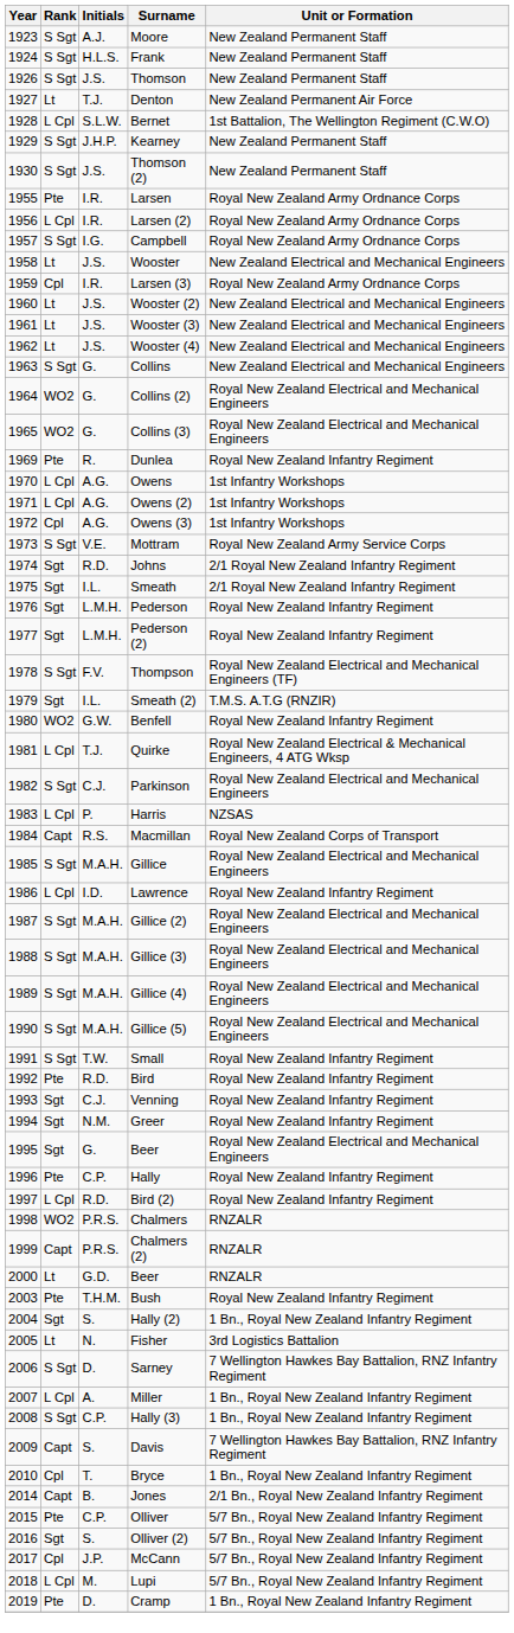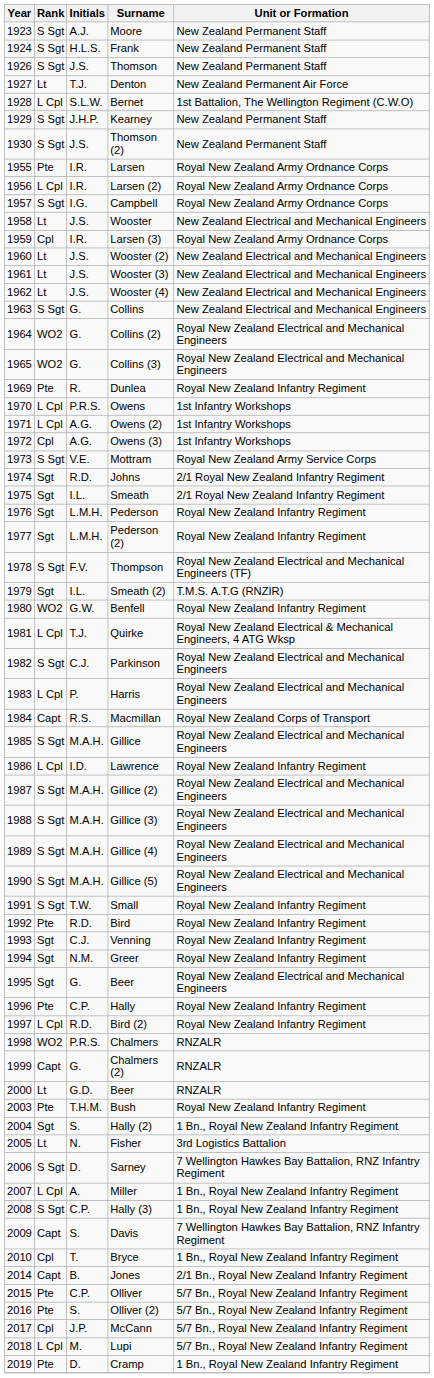 <table class="wikitable sortable collapsible"">
 <tr>
 <th scope="row">Year</th>
 <th scope="row">Rank</th>
 <th scope="row">Initials</th>
 <th scope="row">Surname</th>
 <th scope="row">Unit or Formation</th>
 </tr>
 <tr>
 <td>1923</td>
 <td>S Sgt</td>
 <td>A.J.</td>
 <td>Moore</td>
 <td>New Zealand Permanent Staff</td>
 </tr>
 <tr>
 <td>1924</td>
 <td>S Sgt</td>
 <td>H.L.S.</td>
 <td>Frank</td>
 <td>New Zealand Permanent Staff</td>
 </tr>
 <tr>
 <td>1926</td>
 <td>S Sgt</td>
 <td>J.S.</td>
 <td>Thomson</td>
 <td>New Zealand Permanent Staff</td>
 </tr>
 <tr>
 <td>1927</td>
 <td>Lt</td>
 <td>T.J.</td>
 <td>Denton</td>
 <td>New Zealand Permanent Air Force</td>
 </tr>
 <tr>
 <td>1928</td>
 <td>L Cpl</td>
 <td>S.L.W.</td>
 <td>Bernet</td>
 <td>1st Battalion, The Wellington Regiment (C.W.O)</td>
 </tr>
 <tr>
 <td>1929</td>
 <td>S Sgt</td>
 <td>J.H.P.</td>
 <td>Kearney</td>
 <td>New Zealand Permanent Staff</td>
 </tr>
 <tr>
 <td>1930</td>
 <td>S Sgt</td>
 <td>J.S.</td>
 <td>Thomson (2)</td>
 <td>New Zealand Permanent Staff</td>
 </tr>
 <tr>
 <td>1955</td>
 <td>Pte</td>
 <td>I.R.</td>
 <td>Larsen</td>
 <td>Royal New Zealand Army Ordnance Corps</td>
 </tr>
 <tr>
 <td>1956</td>
 <td>L Cpl</td>
 <td>I.R.</td>
 <td>Larsen (2)</td>
 <td>Royal New Zealand Army Ordnance Corps</td>
 </tr>
 <tr>
 <td>1957</td>
 <td>S Sgt</td>
 <td>I.G.</td>
 <td>Campbell</td>
 <td>Royal New Zealand Army Ordnance Corps</td>
 </tr>
 <tr>
 <td>1958</td>
 <td>Lt</td>
 <td>J.S.</td>
 <td>Wooster</td>
 <td>New Zealand Electrical and Mechanical Engineers</td>
 </tr>
 <tr>
 <td>1959</td>
 <td>Cpl</td>
 <td>I.R.</td>
 <td>Larsen (3)</td>
 <td>Royal New Zealand Army Ordnance Corps</td>
 </tr>
 <tr>
 <td>1960</td>
 <td>Lt</td>
 <td>J.S.</td>
 <td>Wooster (2)</td>
 <td>New Zealand Electrical and Mechanical Engineers</td>
 </tr>
 <tr>
 <td>1961</td>
 <td>Lt</td>
 <td>J.S.</td>
 <td>Wooster (3)</td>
 <td>New Zealand Electrical and Mechanical Engineers</td>
 </tr>
 <tr>
 <td>1962</td>
 <td>Lt</td>
 <td>J.S.</td>
 <td>Wooster (4)</td>
 <td>New Zealand Electrical and Mechanical Engineers</td>
 </tr>
 <tr>
 <td>1963</td>
 <td>S Sgt</td>
 <td>G.</td>
 <td>Collins</td>
 <td>New Zealand Electrical and Mechanical Engineers</td>
 </tr>
 <tr>
 <td>1964</td>
 <td>WO2</td>
 <td>G.</td>
 <td>Collins (2)</td>
 <td>Royal New Zealand Electrical and Mechanical Engineers</td>
 </tr>
 <tr>
 <td>1965</td>
 <td>WO2</td>
 <td>G.</td>
 <td>Collins (3)</td>
 <td>Royal New Zealand Electrical and Mechanical Engineers</td>
 </tr>
 <tr>
 <td>1969</td>
 <td>Pte</td>
 <td>R.</td>
 <td>Dunlea</td>
 <td>Royal New Zealand Infantry Regiment</td>
 </tr>
 <tr>
 <td>1970</td>
 <td>L Cpl</td>
-<td>A.G.</td>
+<td>P.R.S.</td>
 <td>Owens</td>
 <td>1st Infantry Workshops</td>
 </tr>
 <tr>
 <td>1971</td>
 <td>L Cpl</td>
 <td>A.G.</td>
 <td>Owens (2)</td>
 <td>1st Infantry Workshops</td>
 </tr>
 <tr>
 <td>1972</td>
 <td>Cpl</td>
 <td>A.G.</td>
 <td>Owens (3)</td>
 <td>1st Infantry Workshops</td>
 </tr>
 <tr>
 <td>1973</td>
 <td>S Sgt</td>
 <td>V.E.</td>
 <td>Mottram</td>
 <td>Royal New Zealand Army Service Corps</td>
 </tr>
 <tr>
 <td>1974</td>
 <td>Sgt</td>
 <td>R.D.</td>
 <td>Johns</td>
 <td>2/1 Royal New Zealand Infantry Regiment</td>
 </tr>
 <tr>
 <td>1975</td>
 <td>Sgt</td>
 <td>I.L.</td>
 <td>Smeath</td>
 <td>2/1 Royal New Zealand Infantry Regiment</td>
 </tr>
 <tr>
 <td>1976</td>
 <td>Sgt</td>
 <td>L.M.H.</td>
 <td>Pederson</td>
 <td>Royal New Zealand Infantry Regiment</td>
 </tr>
 <tr>
 <td>1977</td>
 <td>Sgt</td>
 <td>L.M.H.</td>
 <td>Pederson (2)</td>
 <td>Royal New Zealand Infantry Regiment</td>
 </tr>
 <tr>
 <td>1978</td>
 <td>S Sgt</td>
 <td>F.V.</td>
 <td>Thompson</td>
 <td>Royal New Zealand Electrical and Mechanical Engineers (TF)</td>
 </tr>
 <tr>
 <td>1979</td>
 <td>Sgt</td>
 <td>I.L.</td>
 <td>Smeath (2)</td>
 <td>T.M.S. A.T.G (RNZIR)</td>
 </tr>
 <tr>
 <td>1980</td>
 <td>WO2</td>
 <td>G.W.</td>
 <td>Benfell</td>
 <td>Royal New Zealand Infantry Regiment</td>
 </tr>
 <tr>
 <td>1981</td>
 <td>L Cpl</td>
 <td>T.J.</td>
 <td>Quirke</td>
 <td>Royal New Zealand Electrical & Mechanical Engineers, 4 ATG Wksp</td>
 </tr>
 <tr>
 <td>1982</td>
 <td>S Sgt</td>
 <td>C.J.</td>
 <td>Parkinson</td>
 <td>Royal New Zealand Electrical and Mechanical Engineers</td>
 </tr>
 <tr>
 <td>1983</td>
 <td>L Cpl</td>
 <td>P.</td>
 <td>Harris</td>
-<td>NZSAS</td>
+<td>Royal New Zealand Electrical and Mechanical Engineers</td>
 </tr>
 <tr>
 <td>1984</td>
 <td>Capt</td>
 <td>R.S.</td>
 <td>Macmillan</td>
 <td>Royal New Zealand Corps of Transport</td>
 </tr>
 <tr>
 <td>1985</td>
 <td>S Sgt</td>
 <td>M.A.H.</td>
 <td>Gillice</td>
 <td>Royal New Zealand Electrical and Mechanical Engineers</td>
 </tr>
 <tr>
 <td>1986</td>
 <td>L Cpl</td>
 <td>I.D.</td>
 <td>Lawrence</td>
 <td>Royal New Zealand Infantry Regiment</td>
 </tr>
 <tr>
 <td>1987</td>
 <td>S Sgt</td>
 <td>M.A.H.</td>
 <td>Gillice (2)</td>
 <td>Royal New Zealand Electrical and Mechanical Engineers</td>
 </tr>
 <tr>
 <td>1988</td>
 <td>S Sgt</td>
 <td>M.A.H.</td>
 <td>Gillice (3)</td>
 <td>Royal New Zealand Electrical and Mechanical Engineers</td>
 </tr>
 <tr>
 <td>1989</td>
 <td>S Sgt</td>
 <td>M.A.H.</td>
 <td>Gillice (4)</td>
 <td>Royal New Zealand Electrical and Mechanical Engineers</td>
 </tr>
 <tr>
 <td>1990</td>
 <td>S Sgt</td>
 <td>M.A.H.</td>
 <td>Gillice (5)</td>
 <td>Royal New Zealand Electrical and Mechanical Engineers</td>
 </tr>
 <tr>
 <td>1991</td>
 <td>S Sgt</td>
 <td>T.W.</td>
 <td>Small</td>
 <td>Royal New Zealand Infantry Regiment</td>
 </tr>
 <tr>
 <td>1992</td>
 <td>Pte</td>
 <td>R.D.</td>
 <td>Bird</td>
 <td>Royal New Zealand Infantry Regiment</td>
 </tr>
 <tr>
 <td>1993</td>
 <td>Sgt</td>
 <td>C.J.</td>
 <td>Venning</td>
 <td>Royal New Zealand Infantry Regiment</td>
 </tr>
 <tr>
 <td>1994</td>
 <td>Sgt</td>
 <td>N.M.</td>
 <td>Greer</td>
 <td>Royal New Zealand Infantry Regiment</td>
 </tr>
 <tr>
 <td>1995</td>
 <td>Sgt</td>
 <td>G.</td>
 <td>Beer</td>
 <td>Royal New Zealand Electrical and Mechanical Engineers</td>
 </tr>
 <tr>
 <td>1996</td>
 <td>Pte</td>
 <td>C.P.</td>
 <td>Hally</td>
 <td>Royal New Zealand Infantry Regiment</td>
 </tr>
 <tr>
 <td>1997</td>
 <td>L Cpl</td>
 <td>R.D.</td>
 <td>Bird (2)</td>
 <td>Royal New Zealand Infantry Regiment</td>
 </tr>
 <tr>
 <td>1998</td>
 <td>WO2</td>
 <td>P.R.S.</td>
 <td>Chalmers</td>
 <td>RNZALR</td>
 </tr>
 <tr>
 <td>1999</td>
 <td>Capt</td>
-<td>P.R.S.</td>
+<td>G.</td>
 <td>Chalmers (2)</td>
 <td>RNZALR</td>
 </tr>
 <tr>
 <td>2000</td>
 <td>Lt</td>
 <td>G.D.</td>
 <td>Beer</td>
 <td>RNZALR</td>
 </tr>
 <tr>
 <td>2003</td>
 <td>Pte</td>
 <td>T.H.M.</td>
 <td>Bush</td>
 <td>Royal New Zealand Infantry Regiment</td>
 </tr>
 <tr>
 <td>2004</td>
 <td>Sgt</td>
 <td>S.</td>
 <td>Hally (2)</td>
 <td>1 Bn., Royal New Zealand Infantry Regiment</td>
 </tr>
 <tr>
 <td>2005</td>
 <td>Lt</td>
 <td>N.</td>
 <td>Fisher</td>
 <td>3rd Logistics Battalion</td>
 </tr>
 <tr>
 <td>2006</td>
 <td>S Sgt</td>
 <td>D.</td>
 <td>Sarney</td>
 <td>7 Wellington Hawkes Bay Battalion, RNZ Infantry Regiment</td>
 </tr>
 <tr>
 <td>2007</td>
 <td>L Cpl</td>
 <td>A.</td>
 <td>Miller</td>
 <td>1 Bn., Royal New Zealand Infantry Regiment</td>
 </tr>
 <tr>
 <td>2008</td>
 <td>S Sgt</td>
 <td>C.P.</td>
 <td>Hally (3)</td>
 <td>1 Bn., Royal New Zealand Infantry Regiment</td>
 </tr>
 <tr>
 <td>2009</td>
 <td>Capt</td>
 <td>S.</td>
 <td>Davis</td>
 <td>7 Wellington Hawkes Bay Battalion, RNZ Infantry Regiment</td>
 </tr>
 <tr>
 <td>2010</td>
 <td>Cpl</td>
 <td>T.</td>
 <td>Bryce</td>
 <td>1 Bn., Royal New Zealand Infantry Regiment</td>
 </tr>
 <tr>
 <td>2014</td>
 <td>Capt</td>
 <td>B.</td>
 <td>Jones</td>
 <td>2/1 Bn., Royal New Zealand Infantry Regiment</td>
 </tr>
 <tr>
 <td>2015</td>
 <td>Pte</td>
 <td>C.P.</td>
 <td>Olliver</td>
 <td>5/7 Bn., Royal New Zealand Infantry Regiment</td>
 </tr>
 <tr>
 <td>2016</td>
-<td>Sgt</td>
+<td>Pte</td>
 <td>S.</td>
 <td>Olliver (2)</td>
 <td>5/7 Bn., Royal New Zealand Infantry Regiment</td>
 </tr>
 <tr>
 <td>2017</td>
 <td>Cpl</td>
 <td>J.P.</td>
 <td>McCann</td>
 <td>5/7 Bn., Royal New Zealand Infantry Regiment</td>
 </tr>
 <tr>
 <td>2018</td>
 <td>L Cpl</td>
 <td>M.</td>
 <td>Lupi</td>
 <td>5/7 Bn., Royal New Zealand Infantry Regiment</td>
 </tr>
 <tr>
 <td>2019</td>
 <td>Pte</td>
 <td>D.</td>
 <td>Cramp</td>
 <td>1 Bn., Royal New Zealand Infantry Regiment</td>
 </tr>
 <tr>
 </tr>
 </table>
